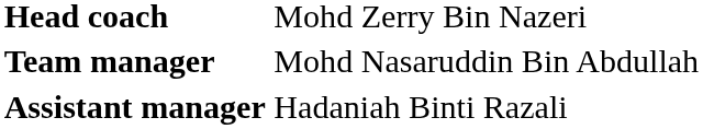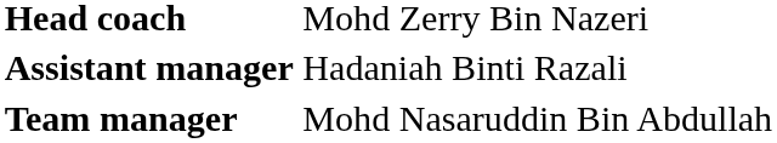 <table "style=text-align:right">
 <tr>
 <td><strong>Head coach</strong></td>
 <td> Mohd Zerry Bin Nazeri</td>
 </tr>
 <tr>
+<td><strong>Assistant manager</strong></td>
+<td> Hadaniah Binti Razali</td>
+</tr>
+<tr>
 <td><strong>Team manager</strong></td>
 <td> Mohd Nasaruddin Bin Abdullah</td>
 </tr>
 <tr>
-<td><strong>Assistant manager</strong></td>
-<td> Hadaniah Binti Razali</td>
-</tr>
-<tr>
 </tr>
 </table>
